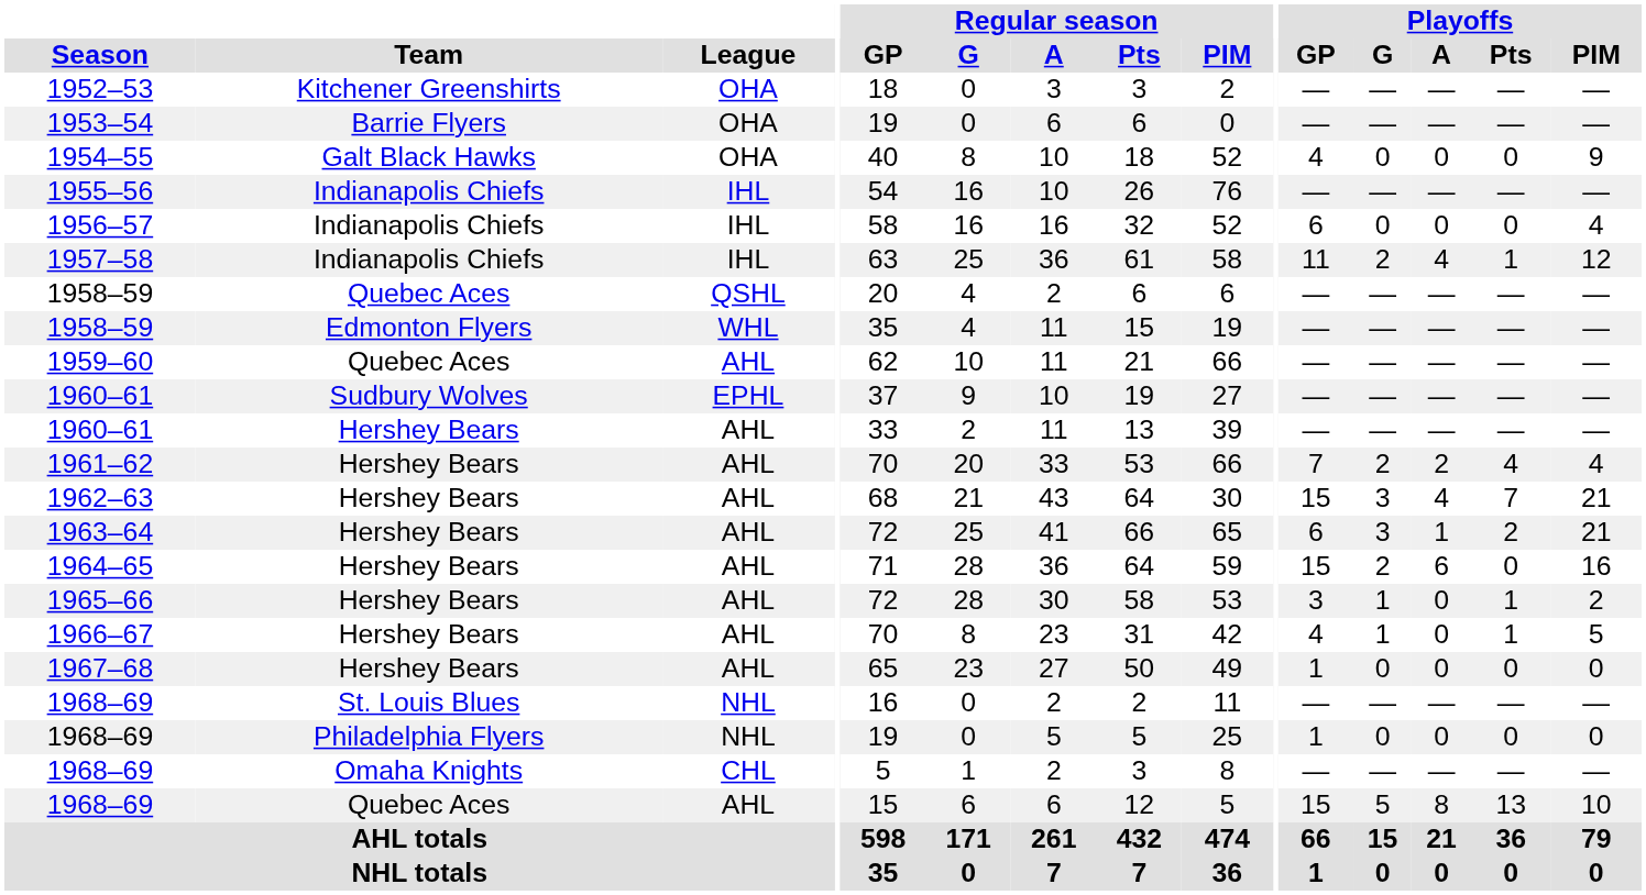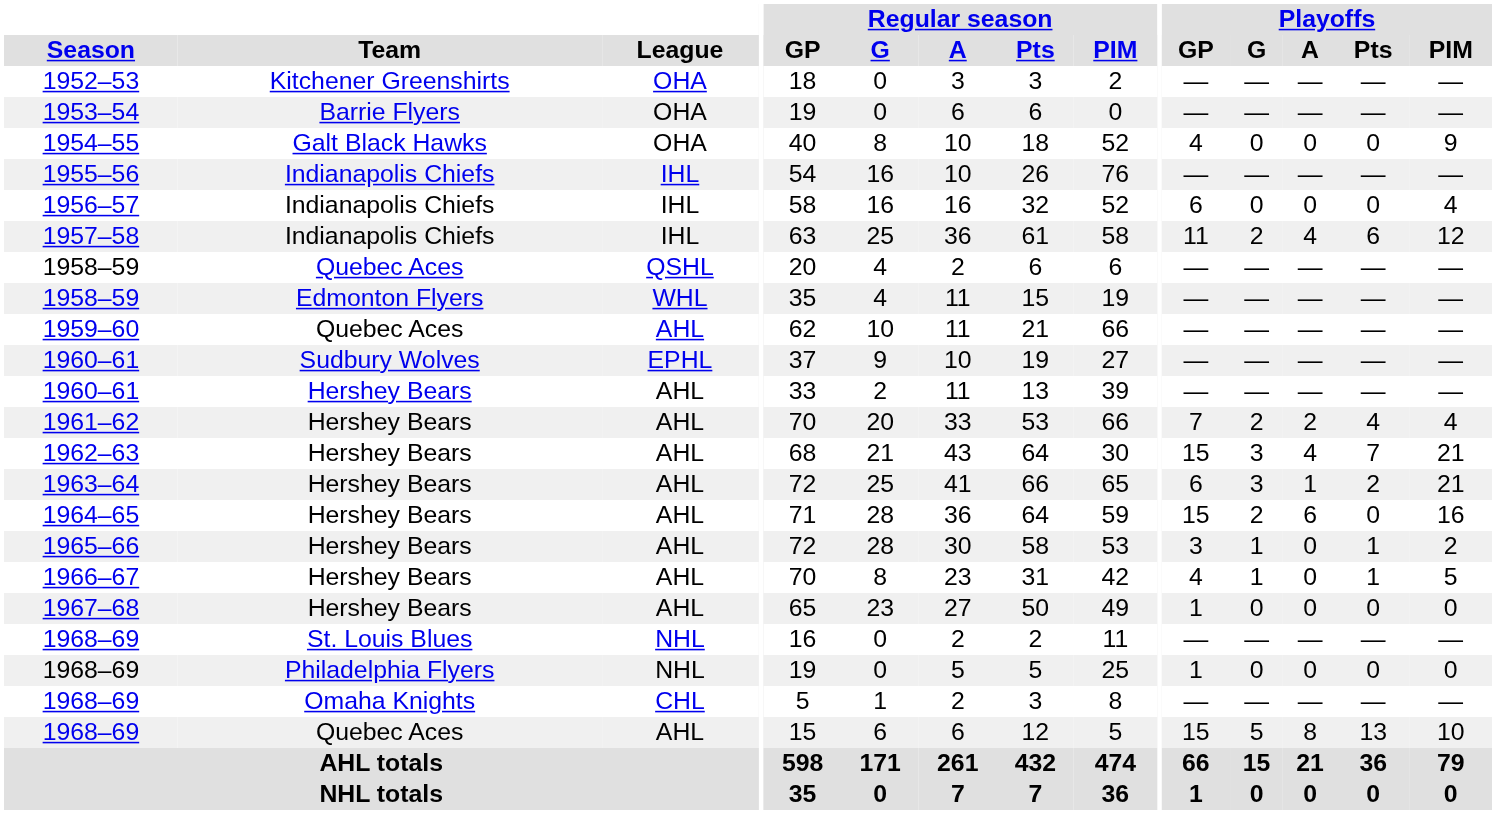 <table border="0" cellpadding="1" cellspacing="0" style="text-align:center; width:60em">
 <tr bgcolor="#e0e0e0">
 <th colspan="3" bgcolor="#ffffff"></th>
 <th rowspan="100" bgcolor="#ffffff"></th>
 <th colspan="5"><a href='#'>Regular season</a></th>
 <th rowspan="100" bgcolor="#ffffff"></th>
 <th colspan="5"><a href='#'>Playoffs</a></th>
 </tr>
 <tr bgcolor="#e0e0e0">
 <th><a href='#'>Season</a></th>
 <th>Team</th>
 <th>League</th>
 <th>GP</th>
 <th><a href='#'>G</a></th>
 <th><a href='#'>A</a></th>
 <th><a href='#'>Pts</a></th>
 <th><a href='#'>PIM</a></th>
 <th>GP</th>
 <th>G</th>
 <th>A</th>
 <th>Pts</th>
 <th>PIM</th>
 </tr>
 <tr>
 <td><a href='#'>1952–53</a></td>
 <td><a href='#'>Kitchener Greenshirts</a></td>
 <td><a href='#'>OHA</a></td>
 <td>18</td>
 <td>0</td>
 <td>3</td>
 <td>3</td>
 <td>2</td>
 <td>—</td>
 <td>—</td>
 <td>—</td>
 <td>—</td>
 <td>—</td>
 </tr>
 <tr bgcolor="#f0f0f0">
 <td><a href='#'>1953–54</a></td>
 <td><a href='#'>Barrie Flyers</a></td>
 <td>OHA</td>
 <td>19</td>
 <td>0</td>
 <td>6</td>
 <td>6</td>
 <td>0</td>
 <td>—</td>
 <td>—</td>
 <td>—</td>
 <td>—</td>
 <td>—</td>
 </tr>
 <tr>
 <td><a href='#'>1954–55</a></td>
 <td><a href='#'>Galt Black Hawks</a></td>
 <td>OHA</td>
 <td>40</td>
 <td>8</td>
 <td>10</td>
 <td>18</td>
 <td>52</td>
 <td>4</td>
 <td>0</td>
 <td>0</td>
 <td>0</td>
 <td>9</td>
 </tr>
 <tr bgcolor="#f0f0f0">
 <td><a href='#'>1955–56</a></td>
 <td><a href='#'>Indianapolis Chiefs</a></td>
 <td><a href='#'>IHL</a></td>
 <td>54</td>
 <td>16</td>
 <td>10</td>
 <td>26</td>
 <td>76</td>
 <td>—</td>
 <td>—</td>
 <td>—</td>
 <td>—</td>
 <td>—</td>
 </tr>
 <tr>
 <td><a href='#'>1956–57</a></td>
 <td>Indianapolis Chiefs</td>
 <td>IHL</td>
 <td>58</td>
 <td>16</td>
 <td>16</td>
 <td>32</td>
 <td>52</td>
 <td>6</td>
 <td>0</td>
 <td>0</td>
 <td>0</td>
 <td>4</td>
 </tr>
 <tr bgcolor="#f0f0f0">
 <td><a href='#'>1957–58</a></td>
 <td>Indianapolis Chiefs</td>
 <td>IHL</td>
 <td>63</td>
 <td>25</td>
 <td>36</td>
 <td>61</td>
 <td>58</td>
 <td>11</td>
 <td>2</td>
 <td>4</td>
-<td>1</td>
+<td>6</td>
 <td>12</td>
 </tr>
 <tr>
 <td>1958–59</td>
 <td><a href='#'>Quebec Aces</a></td>
 <td><a href='#'>QSHL</a></td>
 <td>20</td>
 <td>4</td>
 <td>2</td>
 <td>6</td>
 <td>6</td>
 <td>—</td>
 <td>—</td>
 <td>—</td>
 <td>—</td>
 <td>—</td>
 </tr>
 <tr bgcolor="#f0f0f0">
 <td><a href='#'>1958–59</a></td>
 <td><a href='#'>Edmonton Flyers</a></td>
 <td><a href='#'>WHL</a></td>
 <td>35</td>
 <td>4</td>
 <td>11</td>
 <td>15</td>
 <td>19</td>
 <td>—</td>
 <td>—</td>
 <td>—</td>
 <td>—</td>
 <td>—</td>
 </tr>
 <tr>
 <td><a href='#'>1959–60</a></td>
 <td>Quebec Aces</td>
 <td><a href='#'>AHL</a></td>
 <td>62</td>
 <td>10</td>
 <td>11</td>
 <td>21</td>
 <td>66</td>
 <td>—</td>
 <td>—</td>
 <td>—</td>
 <td>—</td>
 <td>—</td>
 </tr>
 <tr bgcolor="#f0f0f0">
 <td><a href='#'>1960–61</a></td>
 <td><a href='#'>Sudbury Wolves</a></td>
 <td><a href='#'>EPHL</a></td>
 <td>37</td>
 <td>9</td>
 <td>10</td>
 <td>19</td>
 <td>27</td>
 <td>—</td>
 <td>—</td>
 <td>—</td>
 <td>—</td>
 <td>—</td>
 </tr>
 <tr>
 <td><a href='#'>1960–61</a></td>
 <td><a href='#'>Hershey Bears</a></td>
 <td>AHL</td>
 <td>33</td>
 <td>2</td>
 <td>11</td>
 <td>13</td>
 <td>39</td>
 <td>—</td>
 <td>—</td>
 <td>—</td>
 <td>—</td>
 <td>—</td>
 </tr>
 <tr bgcolor="#f0f0f0">
 <td><a href='#'>1961–62</a></td>
 <td>Hershey Bears</td>
 <td>AHL</td>
 <td>70</td>
 <td>20</td>
 <td>33</td>
 <td>53</td>
 <td>66</td>
 <td>7</td>
 <td>2</td>
 <td>2</td>
 <td>4</td>
 <td>4</td>
 </tr>
 <tr>
 <td><a href='#'>1962–63</a></td>
 <td>Hershey Bears</td>
 <td>AHL</td>
 <td>68</td>
 <td>21</td>
 <td>43</td>
 <td>64</td>
 <td>30</td>
 <td>15</td>
 <td>3</td>
 <td>4</td>
 <td>7</td>
 <td>21</td>
 </tr>
 <tr bgcolor="#f0f0f0">
 <td><a href='#'>1963–64</a></td>
 <td>Hershey Bears</td>
 <td>AHL</td>
 <td>72</td>
 <td>25</td>
 <td>41</td>
 <td>66</td>
 <td>65</td>
 <td>6</td>
 <td>3</td>
 <td>1</td>
 <td>2</td>
 <td>21</td>
 </tr>
 <tr>
 <td><a href='#'>1964–65</a></td>
 <td>Hershey Bears</td>
 <td>AHL</td>
 <td>71</td>
 <td>28</td>
 <td>36</td>
 <td>64</td>
 <td>59</td>
 <td>15</td>
 <td>2</td>
 <td>6</td>
 <td>0</td>
 <td>16</td>
 </tr>
 <tr bgcolor="#f0f0f0">
 <td><a href='#'>1965–66</a></td>
 <td>Hershey Bears</td>
 <td>AHL</td>
 <td>72</td>
 <td>28</td>
 <td>30</td>
 <td>58</td>
 <td>53</td>
 <td>3</td>
 <td>1</td>
 <td>0</td>
 <td>1</td>
 <td>2</td>
 </tr>
 <tr>
 <td><a href='#'>1966–67</a></td>
 <td>Hershey Bears</td>
 <td>AHL</td>
 <td>70</td>
 <td>8</td>
 <td>23</td>
 <td>31</td>
 <td>42</td>
 <td>4</td>
 <td>1</td>
 <td>0</td>
 <td>1</td>
 <td>5</td>
 </tr>
 <tr bgcolor="#f0f0f0">
 <td><a href='#'>1967–68</a></td>
 <td>Hershey Bears</td>
 <td>AHL</td>
 <td>65</td>
 <td>23</td>
 <td>27</td>
 <td>50</td>
 <td>49</td>
 <td>1</td>
 <td>0</td>
 <td>0</td>
 <td>0</td>
 <td>0</td>
 </tr>
 <tr>
 <td><a href='#'>1968–69</a></td>
 <td><a href='#'>St. Louis Blues</a></td>
 <td><a href='#'>NHL</a></td>
 <td>16</td>
 <td>0</td>
 <td>2</td>
 <td>2</td>
 <td>11</td>
 <td>—</td>
 <td>—</td>
 <td>—</td>
 <td>—</td>
 <td>—</td>
 </tr>
 <tr bgcolor="#f0f0f0">
 <td>1968–69</td>
 <td><a href='#'>Philadelphia Flyers</a></td>
 <td>NHL</td>
 <td>19</td>
 <td>0</td>
 <td>5</td>
 <td>5</td>
 <td>25</td>
 <td>1</td>
 <td>0</td>
 <td>0</td>
 <td>0</td>
 <td>0</td>
 </tr>
 <tr>
 <td><a href='#'>1968–69</a></td>
 <td><a href='#'>Omaha Knights</a></td>
 <td><a href='#'>CHL</a></td>
 <td>5</td>
 <td>1</td>
 <td>2</td>
 <td>3</td>
 <td>8</td>
 <td>—</td>
 <td>—</td>
 <td>—</td>
 <td>—</td>
 <td>—</td>
 </tr>
 <tr bgcolor="#f0f0f0">
 <td><a href='#'>1968–69</a></td>
 <td>Quebec Aces</td>
 <td>AHL</td>
 <td>15</td>
 <td>6</td>
 <td>6</td>
 <td>12</td>
 <td>5</td>
 <td>15</td>
 <td>5</td>
 <td>8</td>
 <td>13</td>
 <td>10</td>
 </tr>
 <tr bgcolor="#e0e0e0">
 <th colspan="3">AHL totals</th>
 <th>598</th>
 <th>171</th>
 <th>261</th>
 <th>432</th>
 <th>474</th>
 <th>66</th>
 <th>15</th>
 <th>21</th>
 <th>36</th>
 <th>79</th>
 </tr>
 <tr bgcolor="#e0e0e0">
 <th colspan="3">NHL totals</th>
 <th>35</th>
 <th>0</th>
 <th>7</th>
 <th>7</th>
 <th>36</th>
 <th>1</th>
 <th>0</th>
 <th>0</th>
 <th>0</th>
 <th>0</th>
 </tr>
 </table>
